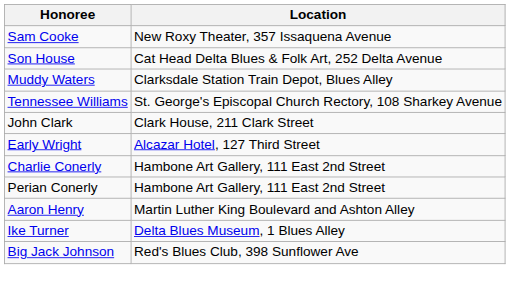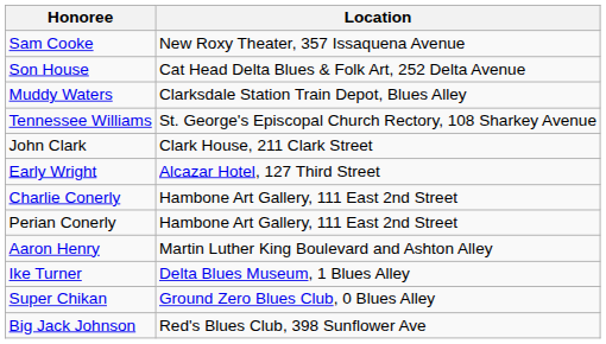 <table class="wikitable">
 <tr>
 <th>Honoree</th>
 <th>Location</th>
 </tr>
 <tr>
 <td><a href='#'>Sam Cooke</a></td>
 <td>New Roxy Theater, 357 Issaquena Avenue</td>
 </tr>
 <tr>
 <td><a href='#'>Son House</a></td>
 <td>Cat Head Delta Blues & Folk Art, 252 Delta Avenue</td>
 </tr>
 <tr>
 <td><a href='#'>Muddy Waters</a></td>
 <td>Clarksdale Station Train Depot, Blues Alley</td>
 </tr>
 <tr>
 <td><a href='#'>Tennessee Williams</a></td>
 <td>St. George's Episcopal Church Rectory, 108 Sharkey Avenue</td>
 </tr>
 <tr>
 <td>John Clark</td>
 <td>Clark House, 211 Clark Street</td>
 </tr>
 <tr>
 <td><a href='#'>Early Wright</a></td>
 <td><a href='#'>Alcazar Hotel</a>, 127 Third Street</td>
 </tr>
 <tr>
 <td><a href='#'>Charlie Conerly</a></td>
 <td>Hambone Art Gallery, 111 East 2nd Street</td>
 </tr>
 <tr>
 <td>Perian Conerly</td>
 <td>Hambone Art Gallery, 111 East 2nd Street</td>
 </tr>
 <tr>
 <td><a href='#'>Aaron Henry</a></td>
 <td>Martin Luther King Boulevard and Ashton Alley</td>
 </tr>
 <tr>
 <td><a href='#'>Ike Turner</a></td>
 <td><a href='#'>Delta Blues Museum</a>, 1 Blues Alley</td>
 </tr>
 <tr>
+<td><a href='#'>Super Chikan</a></td>
+<td><a href='#'>Ground Zero Blues Club</a>, 0 Blues Alley</td>
+</tr>
+<tr>
 <td><a href='#'>Big Jack Johnson</a></td>
 <td>Red's Blues Club, 398 Sunflower Ave</td>
 </tr>
 </table>
